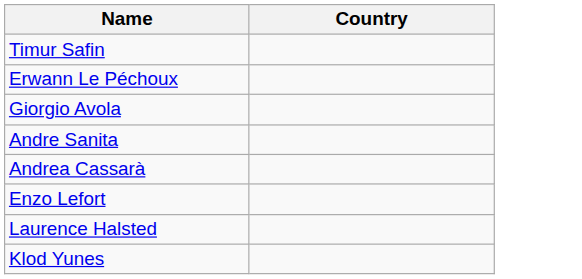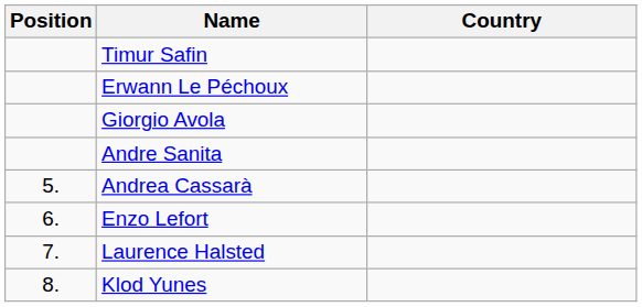 <table class="wikitable">
 <tr>
+<th width="20">Position</th>
 <th width="200">Name</th>
 <th width="200">Country</th>
 </tr>
 <tr>
+<td align="center"></td>
 <td><a href='#'>Timur Safin</a></td>
 <td></td>
 </tr>
 <tr>
+<td align="center"></td>
 <td><a href='#'>Erwann Le Péchoux</a></td>
 <td></td>
 </tr>
 <tr>
+<td align="center"></td>
 <td><a href='#'>Giorgio Avola</a></td>
 <td></td>
 </tr>
 <tr>
+<td align="center"></td>
 <td><a href='#'>Andre Sanita</a></td>
 <td></td>
 </tr>
 <tr>
+<td align="center">5.</td>
 <td><a href='#'>Andrea Cassarà</a></td>
 <td></td>
 </tr>
 <tr>
+<td align="center">6.</td>
 <td><a href='#'>Enzo Lefort</a></td>
 <td></td>
 </tr>
 <tr>
+<td align="center">7.</td>
 <td><a href='#'>Laurence Halsted</a></td>
 <td></td>
 </tr>
 <tr>
+<td align="center">8.</td>
 <td><a href='#'>Klod Yunes</a></td>
 <td></td>
 </tr>
 </table>
